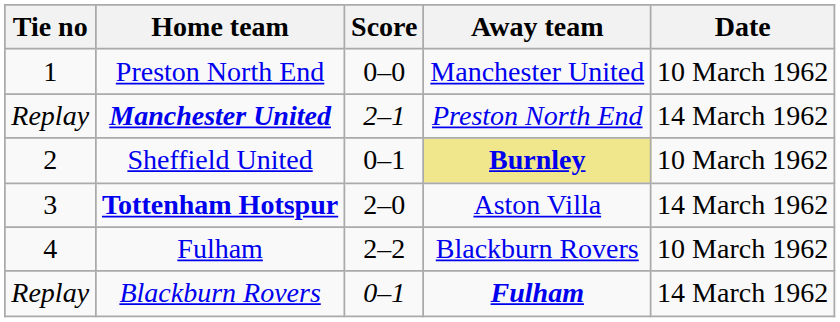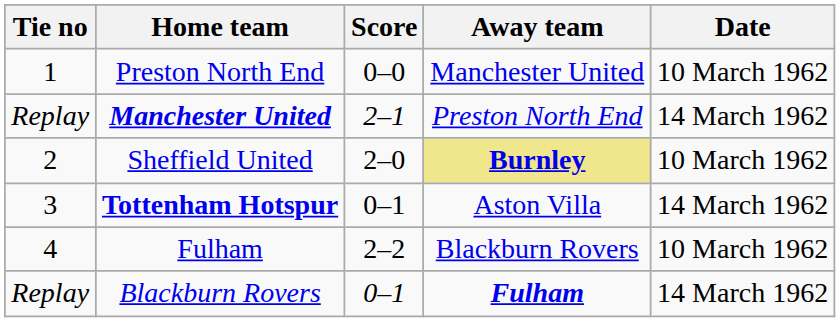 <table class="wikitable" style="text-align: center">
 <tr>
 <th>Tie no</th>
 <th>Home team</th>
 <th>Score</th>
 <th>Away team</th>
 <th>Date</th>
 </tr>
 <tr>
 <td>1</td>
 <td><a href='#'>Preston North End</a></td>
 <td>0–0</td>
 <td><a href='#'>Manchester United</a></td>
 <td>10 March 1962</td>
 </tr>
 <tr>
 <td><em>Replay</em></td>
 <td><strong><em><a href='#'>Manchester United</a></em></strong></td>
 <td><em>2–1</em></td>
 <td><em><a href='#'>Preston North End</a></em></td>
 <td>14 March 1962</td>
 </tr>
 <tr>
 <td>2</td>
 <td><a href='#'>Sheffield United</a></td>
-<td>0–1</td>
+<td>2–0</td>
 <td style="background: khaki;"><strong><a href='#'>Burnley</a></strong></td>
 <td>10 March 1962</td>
 </tr>
 <tr>
 <td>3</td>
 <td><strong><a href='#'>Tottenham Hotspur</a></strong></td>
-<td>2–0</td>
+<td>0–1</td>
 <td><a href='#'>Aston Villa</a></td>
 <td>14 March 1962</td>
 </tr>
 <tr>
 <td>4</td>
 <td><a href='#'>Fulham</a></td>
 <td>2–2</td>
 <td><a href='#'>Blackburn Rovers</a></td>
 <td>10 March 1962</td>
 </tr>
 <tr>
 <td><em>Replay</em></td>
 <td><em><a href='#'>Blackburn Rovers</a></em></td>
 <td><em>0–1</em></td>
 <td><strong><em><a href='#'>Fulham</a></em></strong></td>
 <td>14 March 1962</td>
 </tr>
 </table>
